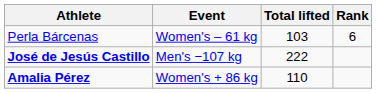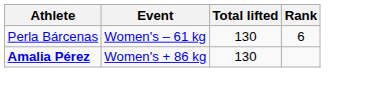 <table class="wikitable" style="font-size:90%;">
 <tr>
 <th>Athlete</th>
 <th>Event</th>
 <th>Total lifted</th>
 <th>Rank</th>
 </tr>
 <tr align="center">
 <td align="left"><a href='#'>Perla Bárcenas</a></td>
 <td align="left"><a href='#'>Women's – 61 kg</a></td>
-<td>103</td>
+<td>130</td>
 <td>6</td>
-</tr>
-<tr align="center">
-<td align="left"><strong><a href='#'>José de Jesús Castillo</a></strong></td>
-<td align="left"><a href='#'>Men's −107 kg</a></td>
-<td>222</td>
-<td></td>
 </tr>
 <tr align="center">
 <td align="left"><strong><a href='#'>Amalia Pérez</a></strong></td>
 <td align="left"><a href='#'>Women's + 86 kg</a></td>
-<td>110</td>
+<td>130</td>
 <td></td>
 </tr>
 </table>
